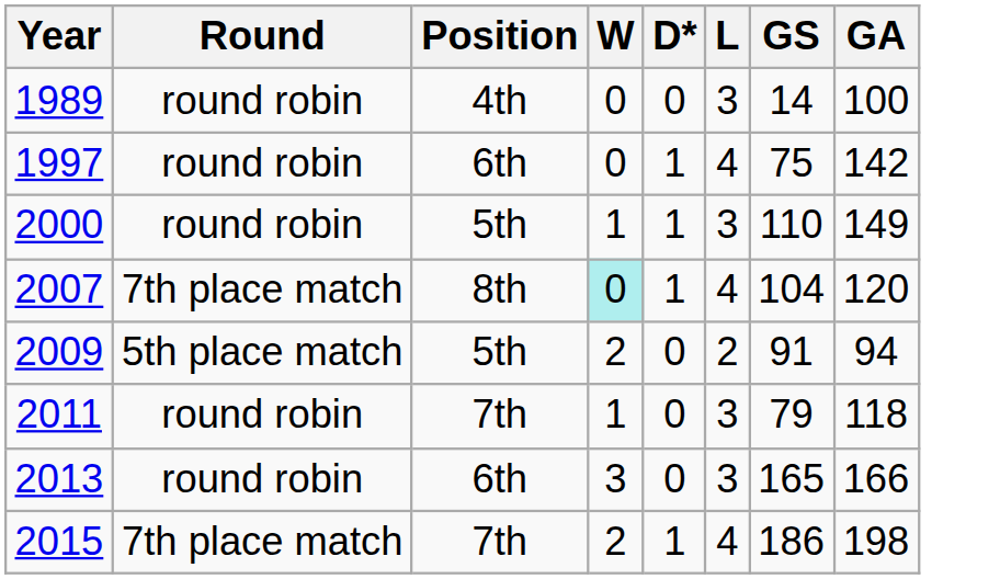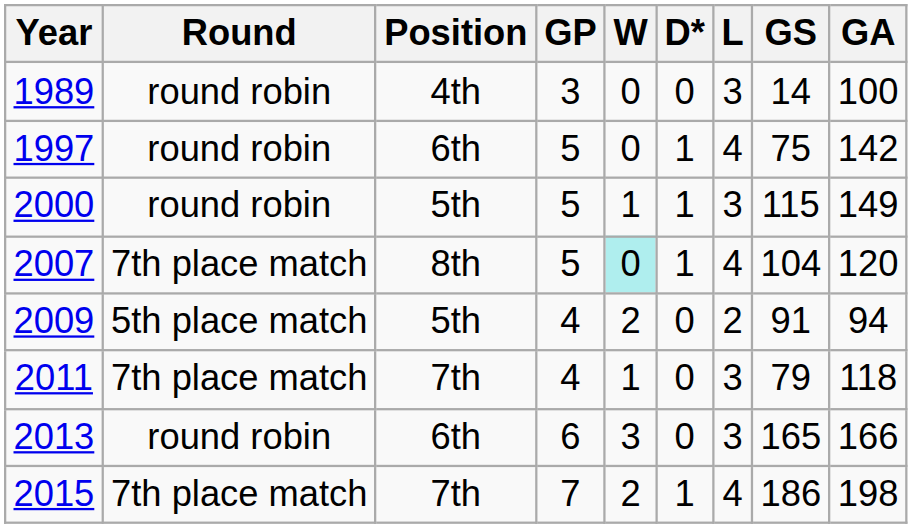 <table class="wikitable" style="text-align: center;">
 <tr>
 <th>Year</th>
 <th>Round</th>
 <th>Position</th>
+<th>GP</th>
 <th>W</th>
 <th>D*</th>
 <th>L</th>
 <th>GS</th>
 <th>GA</th>
 </tr>
 <tr>
 <td> <a href='#'>1989</a></td>
 <td>round robin</td>
 <td>4th</td>
+<td>3</td>
 <td>0</td>
 <td>0</td>
 <td>3</td>
 <td>14</td>
 <td>100</td>
 </tr>
 <tr>
 <td> <a href='#'>1997</a></td>
 <td>round robin</td>
 <td>6th</td>
+<td>5</td>
 <td>0</td>
 <td>1</td>
 <td>4</td>
 <td>75</td>
 <td>142</td>
 </tr>
 <tr>
 <td> <a href='#'>2000</a></td>
 <td>round robin</td>
 <td>5th</td>
+<td>5</td>
 <td>1</td>
 <td>1</td>
 <td>3</td>
-<td>110</td>
+<td>115</td>
 <td>149</td>
 </tr>
 <tr>
 <td> <a href='#'>2007</a></td>
 <td>7th place match</td>
 <td>8th</td>
+<td>5</td>
 <td style="background: paleturquoise;">0</td>
 <td>1</td>
 <td>4</td>
 <td>104</td>
 <td>120</td>
 </tr>
 <tr>
 <td> <a href='#'>2009</a></td>
 <td>5th place match</td>
 <td>5th</td>
+<td>4</td>
 <td>2</td>
 <td>0</td>
 <td>2</td>
 <td>91</td>
 <td>94</td>
 </tr>
 <tr>
 <td> <a href='#'>2011</a></td>
-<td>round robin</td>
+<td>7th place match</td>
 <td>7th</td>
+<td>4</td>
 <td>1</td>
 <td>0</td>
 <td>3</td>
 <td>79</td>
 <td>118</td>
 </tr>
 <tr>
 <td> <a href='#'>2013</a></td>
 <td>round robin</td>
 <td>6th</td>
+<td>6</td>
 <td>3</td>
 <td>0</td>
 <td>3</td>
 <td>165</td>
 <td>166</td>
 </tr>
 <tr>
 <td> <a href='#'>2015</a></td>
 <td>7th place match</td>
 <td>7th</td>
+<td>7</td>
 <td>2</td>
 <td>1</td>
 <td>4</td>
 <td>186</td>
 <td>198</td>
 </tr>
 </table>
